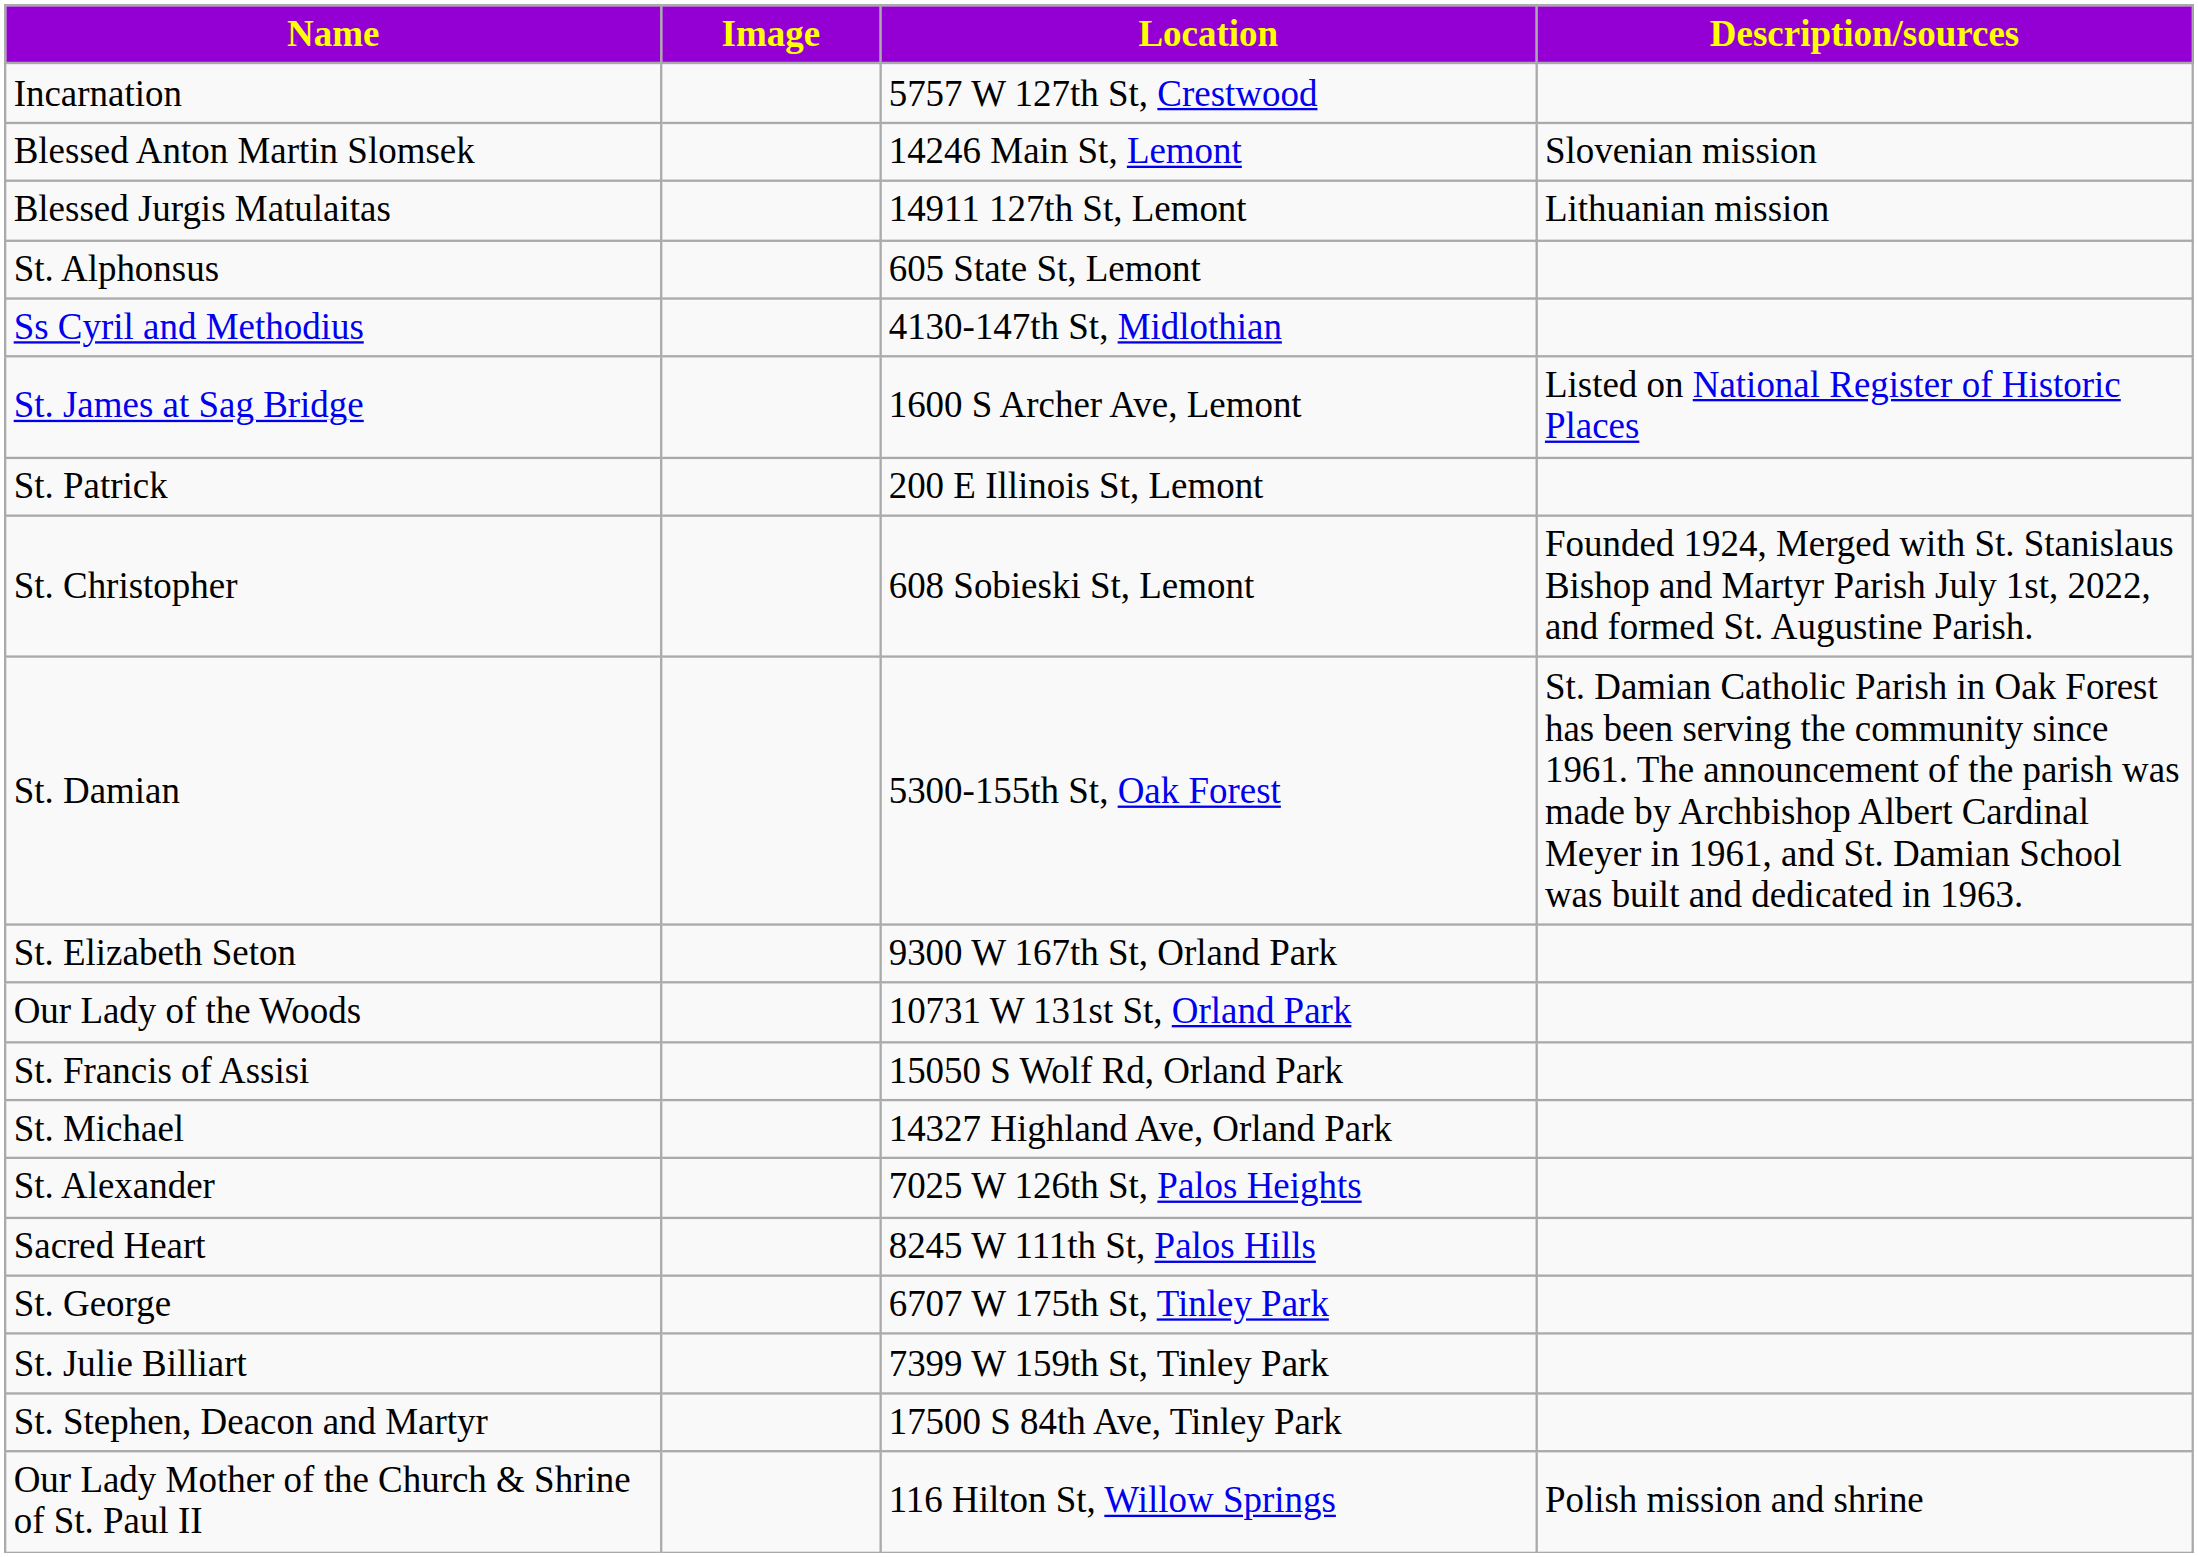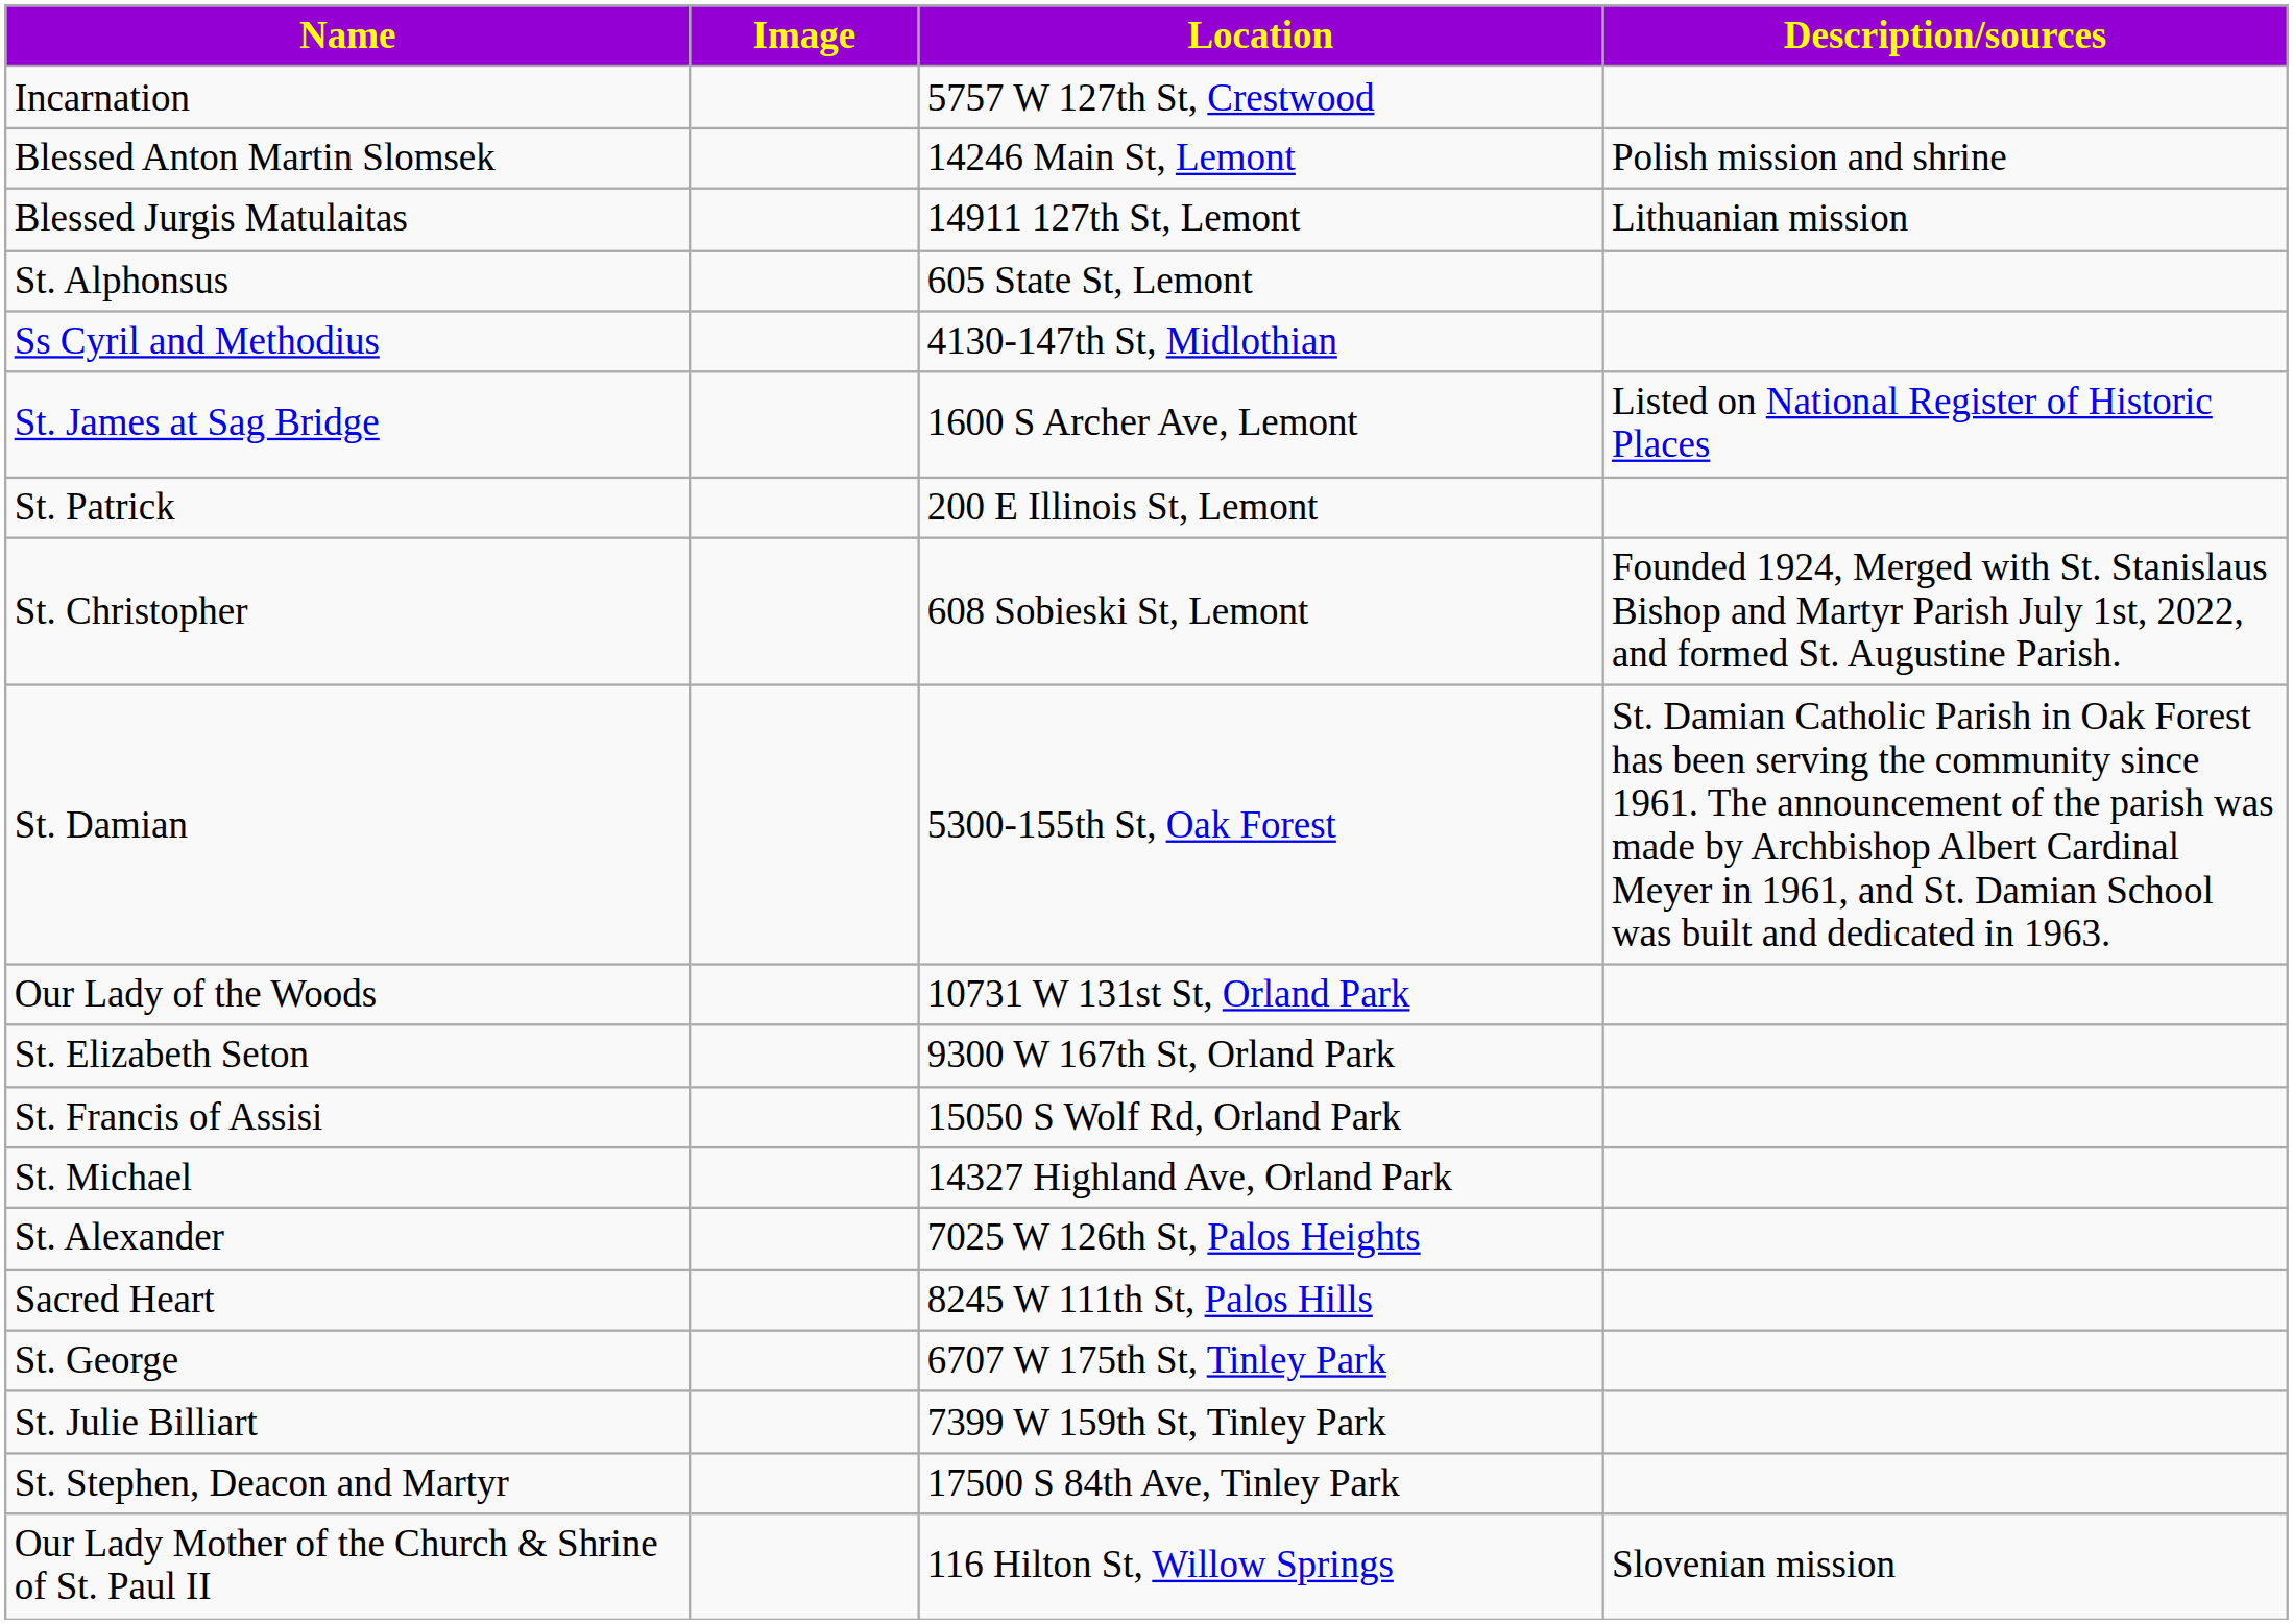 <table class="wikitable sortable" style="width:75%">
 <tr>
 <th style="background:darkviolet; color:yellow;" width="30%"><strong>Name</strong></th>
 <th style="background:darkviolet; color:yellow;" width="10%"><strong>Image</strong></th>
 <th style="background:darkviolet; color:yellow;" width="30%"><strong>Location</strong></th>
 <th style="background:darkviolet; color:yellow;" width="30%"><strong>Description/sources</strong></th>
 </tr>
 <tr>
 <td>Incarnation</td>
 <td></td>
 <td>5757 W 127th St, <a href='#'>Crestwood</a></td>
 <td></td>
 </tr>
 <tr>
 <td>Blessed Anton Martin Slomsek</td>
 <td></td>
 <td>14246 Main St, <a href='#'>Lemont</a></td>
-<td>Slovenian mission</td>
+<td>Polish mission and shrine</td>
 </tr>
 <tr>
 <td>Blessed Jurgis Matulaitas</td>
 <td></td>
 <td>14911 127th St, Lemont</td>
 <td>Lithuanian mission</td>
 </tr>
 <tr>
 <td>St. Alphonsus</td>
 <td></td>
 <td>605 State St, Lemont</td>
 <td></td>
 </tr>
 <tr>
 <td><a href='#'>Ss Cyril and Methodius</a></td>
 <td></td>
 <td>4130-147th St, <a href='#'>Midlothian</a></td>
 <td></td>
 </tr>
 <tr>
 <td><a href='#'>St. James at Sag Bridge</a></td>
 <td></td>
 <td>1600 S Archer Ave, Lemont</td>
 <td>Listed on <a href='#'>National Register of Historic Places</a></td>
 </tr>
 <tr>
 <td>St. Patrick</td>
 <td></td>
 <td>200 E Illinois St, Lemont</td>
 <td></td>
 </tr>
 <tr>
 <td>St. Christopher</td>
 <td></td>
 <td>608 Sobieski St, Lemont</td>
 <td>Founded 1924, Merged with St. Stanislaus Bishop and Martyr Parish July 1st, 2022, and formed St. Augustine Parish.</td>
 </tr>
 <tr>
 <td>St. Damian</td>
 <td></td>
 <td>5300-155th St, <a href='#'>Oak Forest</a></td>
 <td>St. Damian Catholic Parish in Oak Forest has been serving the community since 1961. The announcement of the parish was made by Archbishop Albert Cardinal Meyer in 1961, and St. Damian School was built and dedicated in 1963.</td>
 </tr>
 <tr>
+<td>Our Lady of the Woods</td>
+<td></td>
+<td>10731 W 131st St, <a href='#'>Orland Park</a></td>
+<td></td>
+</tr>
+<tr>
 <td>St. Elizabeth Seton</td>
 <td></td>
 <td>9300 W 167th St, Orland Park</td>
-<td></td>
-</tr>
-<tr>
-<td>Our Lady of the Woods</td>
-<td></td>
-<td>10731 W 131st St, <a href='#'>Orland Park</a></td>
 <td></td>
 </tr>
 <tr>
 <td>St. Francis of Assisi</td>
 <td></td>
 <td>15050 S Wolf Rd, Orland Park</td>
 <td></td>
 </tr>
 <tr>
 <td>St. Michael</td>
 <td></td>
 <td>14327 Highland Ave, Orland Park</td>
 <td></td>
 </tr>
 <tr>
 <td>St. Alexander</td>
 <td></td>
 <td>7025 W 126th St, <a href='#'>Palos Heights</a></td>
 <td></td>
 </tr>
 <tr>
 <td>Sacred Heart</td>
 <td></td>
 <td>8245 W 111th St, <a href='#'>Palos Hills</a></td>
 <td></td>
 </tr>
 <tr>
 <td>St. George</td>
 <td></td>
 <td>6707 W 175th St, <a href='#'>Tinley Park</a></td>
 <td></td>
 </tr>
 <tr>
 <td>St. Julie Billiart</td>
 <td></td>
 <td>7399 W 159th St, Tinley Park</td>
 <td></td>
 </tr>
 <tr>
 <td>St. Stephen, Deacon and Martyr</td>
 <td></td>
 <td>17500 S 84th Ave, Tinley Park</td>
 <td></td>
 </tr>
 <tr>
 <td>Our Lady Mother of the Church & Shrine of St. Paul II</td>
 <td></td>
 <td>116 Hilton St, <a href='#'>Willow Springs</a></td>
-<td>Polish mission and shrine</td>
+<td>Slovenian mission</td>
 </tr>
 </table>
